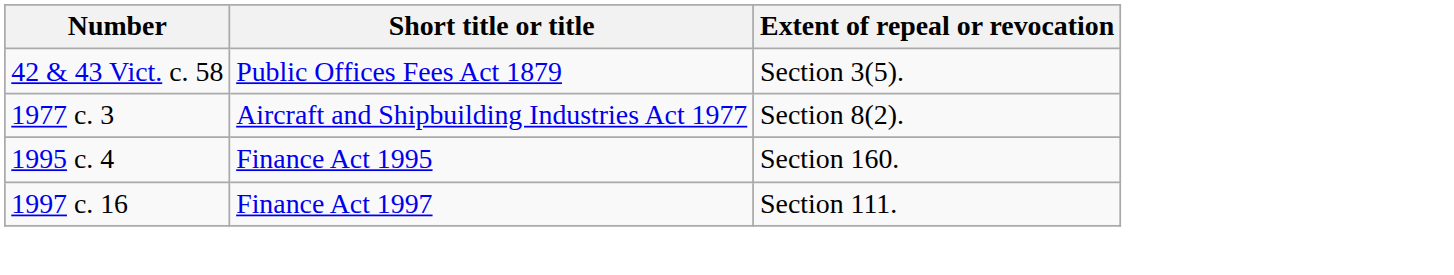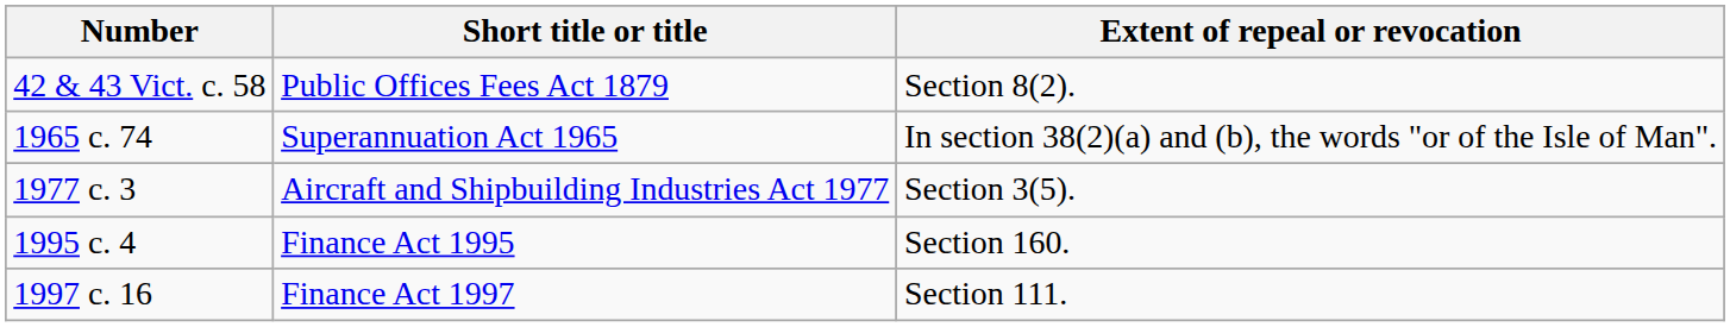 <table class="wikitable">
 <tr>
 <th>Number</th>
 <th>Short title or title</th>
 <th>Extent of repeal or revocation</th>
 </tr>
 <tr>
 <td><a href='#'>42 & 43 Vict.</a> c. 58</td>
 <td><a href='#'>Public Offices Fees Act 1879</a></td>
-<td>Section 3(5).</td>
+<td>Section 8(2).</td>
+</tr>
+<tr>
+<td><a href='#'>1965</a> c. 74</td>
+<td><a href='#'>Superannuation Act 1965</a></td>
+<td>In section 38(2)(a) and (b), the words "or of the Isle of Man".</td>
 </tr>
 <tr>
 <td><a href='#'>1977</a> c. 3</td>
 <td><a href='#'>Aircraft and Shipbuilding Industries Act 1977</a></td>
-<td>Section 8(2).</td>
+<td>Section 3(5).</td>
 </tr>
 <tr>
 <td><a href='#'>1995</a> c. 4</td>
 <td><a href='#'>Finance Act 1995</a></td>
 <td>Section 160.</td>
 </tr>
 <tr>
 <td><a href='#'>1997</a> c. 16</td>
 <td><a href='#'>Finance Act 1997</a></td>
 <td>Section 111.</td>
 </tr>
 </table>
